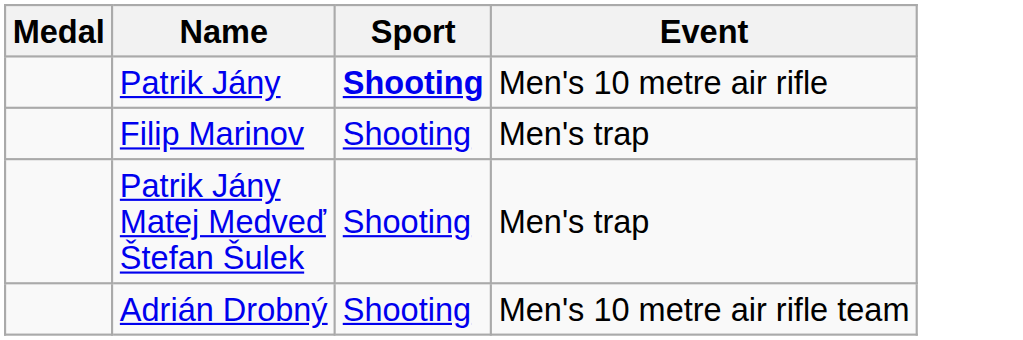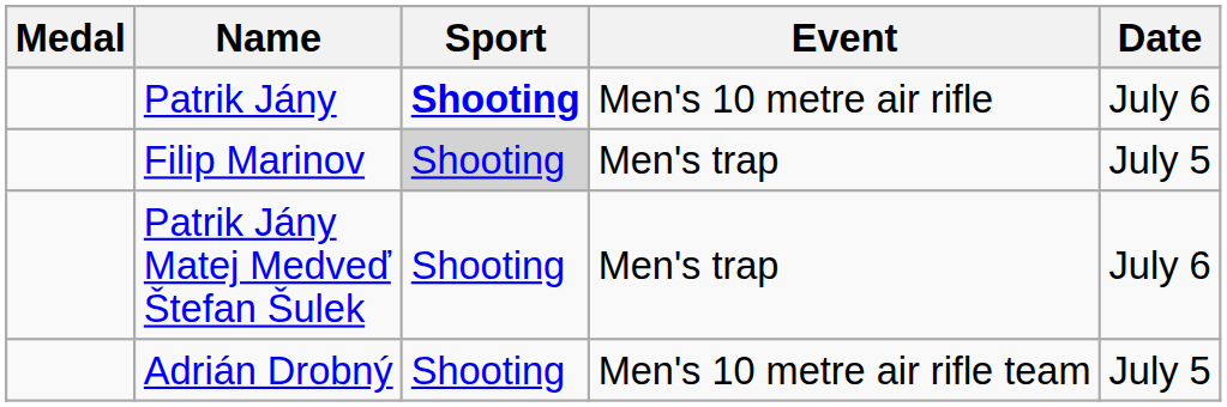 <table class="wikitable sortable" style="font-size: 95%;">
 <tr>
 <th>Medal</th>
 <th>Name</th>
 <th>Sport</th>
 <th>Event</th>
+<th>Date</th>
 </tr>
 <tr>
 <td></td>
 <td><a href='#'>Patrik Jány</a></td>
 <td><strong><a href='#'>Shooting</a></strong></td>
 <td>Men's 10 metre air rifle</td>
+<td>July 6</td>
 </tr>
 <tr>
 <td></td>
 <td><a href='#'>Filip Marinov</a></td>
-<td><a href='#'>Shooting</a></td>
+<td style="background: lightgrey;"><a href='#'>Shooting</a></td>
 <td>Men's trap</td>
+<td>July 5</td>
 </tr>
 <tr>
 <td></td>
 <td><a href='#'>Patrik Jány</a><br><a href='#'>Matej Medveď</a><br><a href='#'>Štefan Šulek</a></td>
 <td><a href='#'>Shooting</a></td>
 <td>Men's trap</td>
+<td>July 6</td>
 </tr>
 <tr>
 <td></td>
 <td><a href='#'>Adrián Drobný</a></td>
 <td><a href='#'>Shooting</a></td>
 <td>Men's 10 metre air rifle team</td>
+<td>July 5</td>
 </tr>
 </table>
